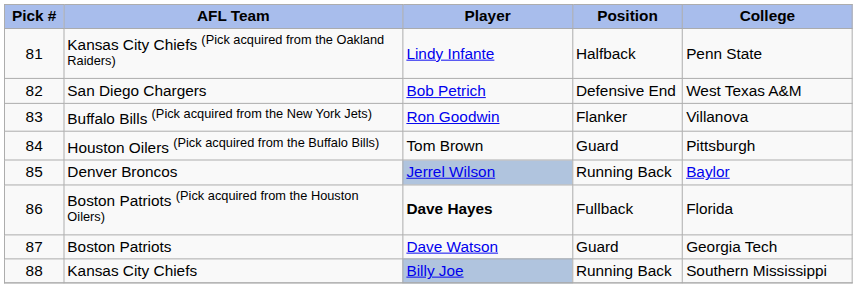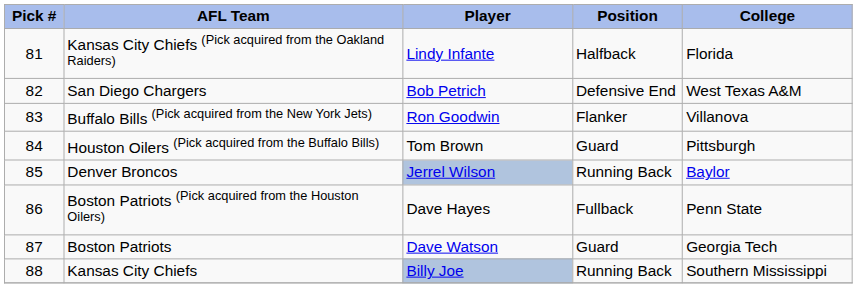 <table class="wikitable sortable sortable" style="width: 100%">
 <tr>
 <th style="background:#A8BDEC;" width=7%>Pick #</th>
 <th width=40% style="background:#A8BDEC;">AFL Team</th>
 <th width=20% style="background:#A8BDEC;">Player</th>
 <th width=13% style="background:#A8BDEC;">Position</th>
 <th style="background:#A8BDEC;">College</th>
 </tr>
 <tr>
 <td align=center>81</td>
 <td>Kansas City Chiefs <sup>(Pick acquired from the Oakland Raiders)</sup></td>
 <td><a href='#'>Lindy Infante</a></td>
 <td>Halfback</td>
-<td>Penn State</td>
+<td>Florida</td>
 </tr>
 <tr>
 <td align=center>82</td>
 <td>San Diego Chargers</td>
 <td><a href='#'>Bob Petrich</a></td>
 <td>Defensive End</td>
 <td>West Texas A&M</td>
 </tr>
 <tr>
 <td align=center>83</td>
 <td>Buffalo Bills <sup>(Pick acquired from the New York Jets)</sup></td>
 <td><a href='#'>Ron Goodwin</a></td>
 <td>Flanker</td>
 <td>Villanova</td>
 </tr>
 <tr>
 <td align=center>84</td>
 <td>Houston Oilers <sup>(Pick acquired from the Buffalo Bills)</sup></td>
 <td>Tom Brown</td>
 <td>Guard</td>
 <td>Pittsburgh</td>
 </tr>
 <tr>
 <td align=center>85</td>
 <td>Denver Broncos</td>
 <td bgcolor=lightsteelblue><a href='#'>Jerrel Wilson</a></td>
 <td>Running Back</td>
 <td><a href='#'>Baylor</a></td>
 </tr>
 <tr>
 <td align=center>86</td>
 <td>Boston Patriots <sup>(Pick acquired from the Houston Oilers)</sup></td>
-<td><strong>Dave Hayes</strong></td>
+<td>Dave Hayes</td>
 <td>Fullback</td>
-<td>Florida</td>
+<td>Penn State</td>
 </tr>
 <tr>
 <td align=center>87</td>
 <td>Boston Patriots</td>
 <td><a href='#'>Dave Watson</a></td>
 <td>Guard</td>
 <td>Georgia Tech</td>
 </tr>
 <tr>
 <td align=center>88</td>
 <td>Kansas City Chiefs</td>
 <td bgcolor=lightsteelblue><a href='#'>Billy Joe</a></td>
 <td>Running Back</td>
 <td>Southern Mississippi</td>
 </tr>
 <tr>
 </tr>
 </table>
